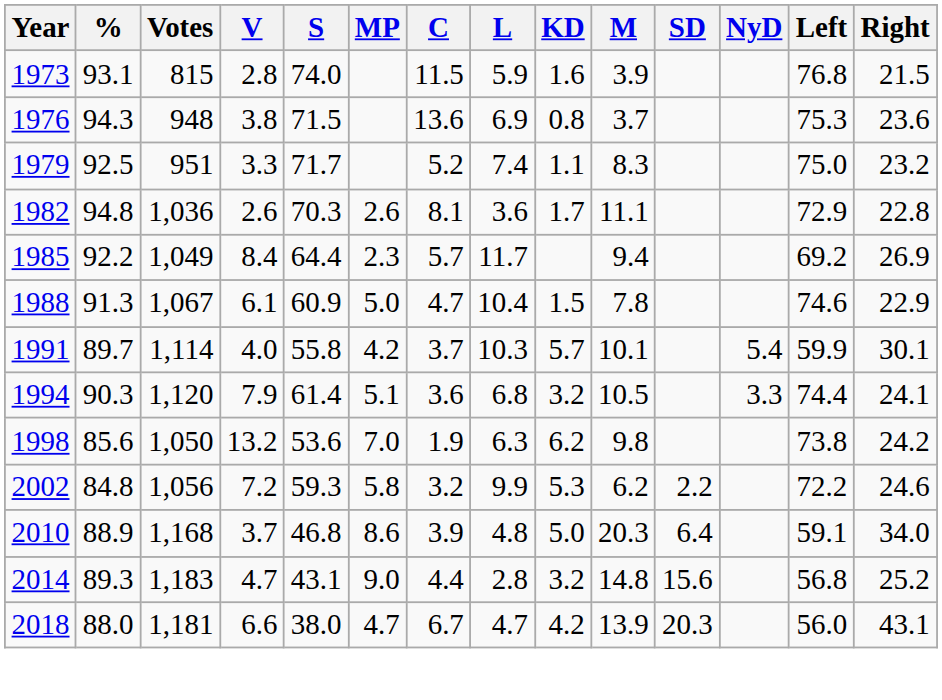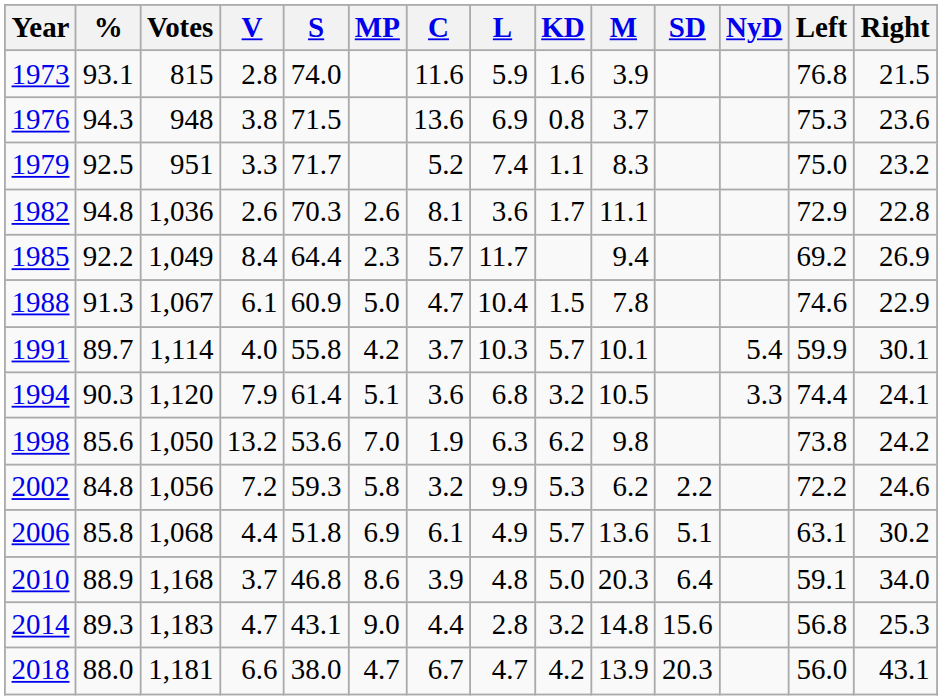 <table class="wikitable sortable" style=text-align:right>
 <tr>
 <th>Year</th>
 <th>%</th>
 <th>Votes</th>
 <th><a href='#'>V</a></th>
 <th><a href='#'>S</a></th>
 <th><a href='#'>MP</a></th>
 <th><a href='#'>C</a></th>
 <th><a href='#'>L</a></th>
 <th><a href='#'>KD</a></th>
 <th><a href='#'>M</a></th>
 <th><a href='#'>SD</a></th>
 <th><a href='#'>NyD</a></th>
 <th>Left</th>
 <th>Right</th>
 </tr>
 <tr>
 <td align=left><a href='#'>1973</a></td>
 <td>93.1</td>
 <td>815</td>
 <td>2.8</td>
 <td>74.0</td>
 <td></td>
-<td>11.5</td>
+<td>11.6</td>
 <td>5.9</td>
 <td>1.6</td>
 <td>3.9</td>
 <td></td>
 <td></td>
 <td>76.8</td>
 <td>21.5</td>
 </tr>
 <tr>
 <td align=left><a href='#'>1976</a></td>
 <td>94.3</td>
 <td>948</td>
 <td>3.8</td>
 <td>71.5</td>
 <td></td>
 <td>13.6</td>
 <td>6.9</td>
 <td>0.8</td>
 <td>3.7</td>
 <td></td>
 <td></td>
 <td>75.3</td>
 <td>23.6</td>
 </tr>
 <tr>
 <td align=left><a href='#'>1979</a></td>
 <td>92.5</td>
 <td>951</td>
 <td>3.3</td>
 <td>71.7</td>
 <td></td>
 <td>5.2</td>
 <td>7.4</td>
 <td>1.1</td>
 <td>8.3</td>
 <td></td>
 <td></td>
 <td>75.0</td>
 <td>23.2</td>
 </tr>
 <tr>
 <td align=left><a href='#'>1982</a></td>
 <td>94.8</td>
 <td>1,036</td>
 <td>2.6</td>
 <td>70.3</td>
 <td>2.6</td>
 <td>8.1</td>
 <td>3.6</td>
 <td>1.7</td>
 <td>11.1</td>
 <td></td>
 <td></td>
 <td>72.9</td>
 <td>22.8</td>
 </tr>
 <tr>
 <td align=left><a href='#'>1985</a></td>
 <td>92.2</td>
 <td>1,049</td>
 <td>8.4</td>
 <td>64.4</td>
 <td>2.3</td>
 <td>5.7</td>
 <td>11.7</td>
 <td></td>
 <td>9.4</td>
 <td></td>
 <td></td>
 <td>69.2</td>
 <td>26.9</td>
 </tr>
 <tr>
 <td align=left><a href='#'>1988</a></td>
 <td>91.3</td>
 <td>1,067</td>
 <td>6.1</td>
 <td>60.9</td>
 <td>5.0</td>
 <td>4.7</td>
 <td>10.4</td>
 <td>1.5</td>
 <td>7.8</td>
 <td></td>
 <td></td>
 <td>74.6</td>
 <td>22.9</td>
 </tr>
 <tr>
 <td align=left><a href='#'>1991</a></td>
 <td>89.7</td>
 <td>1,114</td>
 <td>4.0</td>
 <td>55.8</td>
 <td>4.2</td>
 <td>3.7</td>
 <td>10.3</td>
 <td>5.7</td>
 <td>10.1</td>
 <td></td>
 <td>5.4</td>
 <td>59.9</td>
 <td>30.1</td>
 </tr>
 <tr>
 <td align=left><a href='#'>1994</a></td>
 <td>90.3</td>
 <td>1,120</td>
 <td>7.9</td>
 <td>61.4</td>
 <td>5.1</td>
 <td>3.6</td>
 <td>6.8</td>
 <td>3.2</td>
 <td>10.5</td>
 <td></td>
 <td>3.3</td>
 <td>74.4</td>
 <td>24.1</td>
 </tr>
 <tr>
 <td align=left><a href='#'>1998</a></td>
 <td>85.6</td>
 <td>1,050</td>
 <td>13.2</td>
 <td>53.6</td>
 <td>7.0</td>
 <td>1.9</td>
 <td>6.3</td>
 <td>6.2</td>
 <td>9.8</td>
 <td></td>
 <td></td>
 <td>73.8</td>
 <td>24.2</td>
 </tr>
 <tr>
 <td align=left><a href='#'>2002</a></td>
 <td>84.8</td>
 <td>1,056</td>
 <td>7.2</td>
 <td>59.3</td>
 <td>5.8</td>
 <td>3.2</td>
 <td>9.9</td>
 <td>5.3</td>
 <td>6.2</td>
 <td>2.2</td>
 <td></td>
 <td>72.2</td>
 <td>24.6</td>
 </tr>
 <tr>
+<td align=left><a href='#'>2006</a></td>
+<td>85.8</td>
+<td>1,068</td>
+<td>4.4</td>
+<td>51.8</td>
+<td>6.9</td>
+<td>6.1</td>
+<td>4.9</td>
+<td>5.7</td>
+<td>13.6</td>
+<td>5.1</td>
+<td></td>
+<td>63.1</td>
+<td>30.2</td>
+</tr>
+<tr>
 <td align=left><a href='#'>2010</a></td>
 <td>88.9</td>
 <td>1,168</td>
 <td>3.7</td>
 <td>46.8</td>
 <td>8.6</td>
 <td>3.9</td>
 <td>4.8</td>
 <td>5.0</td>
 <td>20.3</td>
 <td>6.4</td>
 <td></td>
 <td>59.1</td>
 <td>34.0</td>
 </tr>
 <tr>
 <td align=left><a href='#'>2014</a></td>
 <td>89.3</td>
 <td>1,183</td>
 <td>4.7</td>
 <td>43.1</td>
 <td>9.0</td>
 <td>4.4</td>
 <td>2.8</td>
 <td>3.2</td>
 <td>14.8</td>
 <td>15.6</td>
 <td></td>
 <td>56.8</td>
-<td>25.2</td>
+<td>25.3</td>
 </tr>
 <tr>
 <td align=left><a href='#'>2018</a></td>
 <td>88.0</td>
 <td>1,181</td>
 <td>6.6</td>
 <td>38.0</td>
 <td>4.7</td>
 <td>6.7</td>
 <td>4.7</td>
 <td>4.2</td>
 <td>13.9</td>
 <td>20.3</td>
 <td></td>
 <td>56.0</td>
 <td>43.1</td>
 </tr>
 </table>
